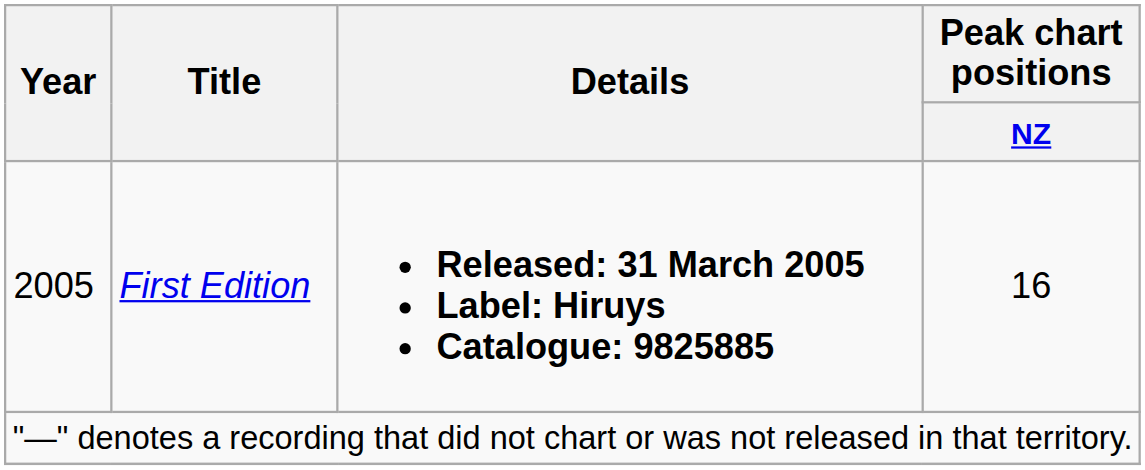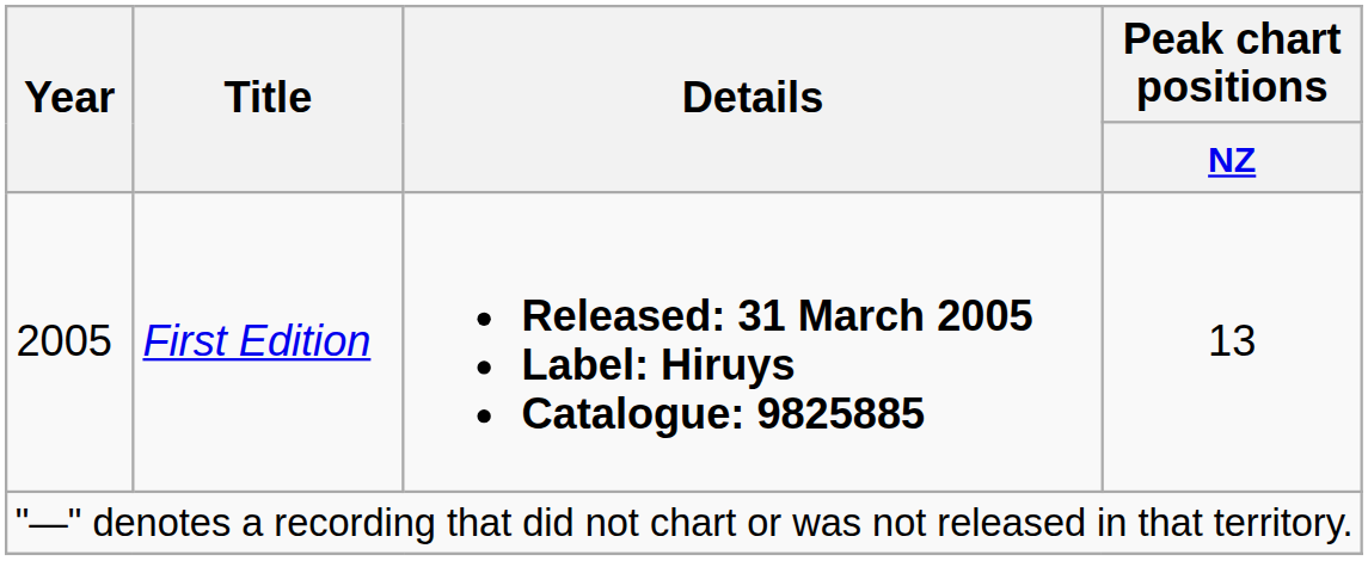 <table class="wikitable plainrowheaders">
 <tr>
 <th rowspan="2">Year</th>
 <th rowspan="2">Title</th>
 <th rowspan="2">Details</th>
 <th>Peak chart<br>positions</th>
 </tr>
 <tr>
 <th><small><a href='#'>NZ</a></small></th>
 </tr>
 <tr>
 <td>2005</td>
 <td><em><a href='#'>First Edition</a></em></td>
 <td><strong><br><ul><li>Released: 31 March 2005</li><li>Label: Hiruys</li><li>Catalogue: 9825885</li></ul></strong></td>
-<td align="center">16</td>
+<td align="center">13</td>
 </tr>
 <tr>
 <td colspan="4" style="font-size:90%" align="center">"—" denotes a recording that did not chart or was not released in that territory.</td>
 </tr>
 <tr>
 </tr>
 </table>
